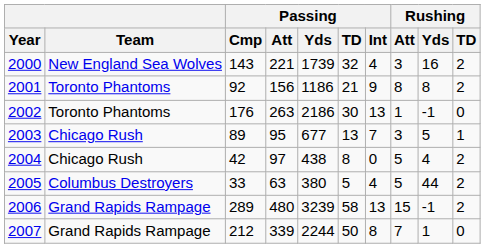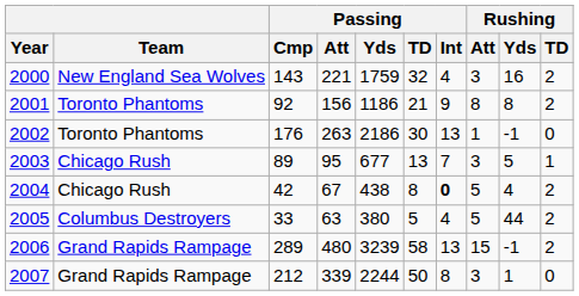 <table class="wikitable">
 <tr>
 <th colspan=2></th>
 <th colspan=5>Passing</th>
 <th colspan=3>Rushing</th>
 </tr>
 <tr>
 <th>Year</th>
 <th>Team</th>
 <th>Cmp</th>
 <th>Att</th>
 <th>Yds</th>
 <th>TD</th>
 <th>Int</th>
 <th>Att</th>
 <th>Yds</th>
 <th>TD</th>
 </tr>
 <tr>
 <td><a href='#'>2000</a></td>
 <td><a href='#'>New England Sea Wolves</a></td>
 <td>143</td>
 <td>221</td>
-<td>1739</td>
+<td>1759</td>
 <td>32</td>
 <td>4</td>
 <td>3</td>
 <td>16</td>
 <td>2</td>
 </tr>
 <tr>
 <td><a href='#'>2001</a></td>
 <td><a href='#'>Toronto Phantoms</a></td>
 <td>92</td>
 <td>156</td>
 <td>1186</td>
 <td>21</td>
 <td>9</td>
 <td>8</td>
 <td>8</td>
 <td>2</td>
 </tr>
 <tr>
 <td><a href='#'>2002</a></td>
 <td>Toronto Phantoms</td>
 <td>176</td>
 <td>263</td>
 <td>2186</td>
 <td>30</td>
 <td>13</td>
 <td>1</td>
 <td>-1</td>
 <td>0</td>
 </tr>
 <tr>
 <td><a href='#'>2003</a></td>
 <td><a href='#'>Chicago Rush</a></td>
 <td>89</td>
 <td>95</td>
 <td>677</td>
 <td>13</td>
 <td>7</td>
 <td>3</td>
 <td>5</td>
 <td>1</td>
 </tr>
 <tr>
 <td><a href='#'>2004</a></td>
 <td>Chicago Rush</td>
 <td>42</td>
-<td>97</td>
+<td>67</td>
 <td>438</td>
 <td>8</td>
-<td>0</td>
+<td><strong>0</strong></td>
 <td>5</td>
 <td>4</td>
 <td>2</td>
 </tr>
 <tr>
 <td><a href='#'>2005</a></td>
 <td><a href='#'>Columbus Destroyers</a></td>
 <td>33</td>
 <td>63</td>
 <td>380</td>
 <td>5</td>
 <td>4</td>
 <td>5</td>
 <td>44</td>
 <td>2</td>
 </tr>
 <tr>
 <td><a href='#'>2006</a></td>
 <td><a href='#'>Grand Rapids Rampage</a></td>
 <td>289</td>
 <td>480</td>
 <td>3239</td>
 <td>58</td>
 <td>13</td>
 <td>15</td>
 <td>-1</td>
 <td>2</td>
 </tr>
 <tr>
 <td><a href='#'>2007</a></td>
 <td>Grand Rapids Rampage</td>
 <td>212</td>
 <td>339</td>
 <td>2244</td>
 <td>50</td>
 <td>8</td>
-<td>7</td>
+<td>3</td>
 <td>1</td>
 <td>0</td>
 </tr>
 </table>
